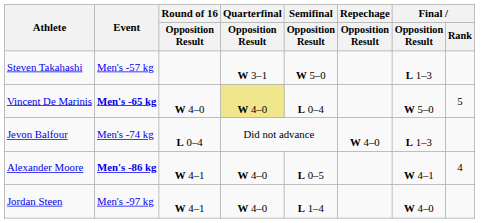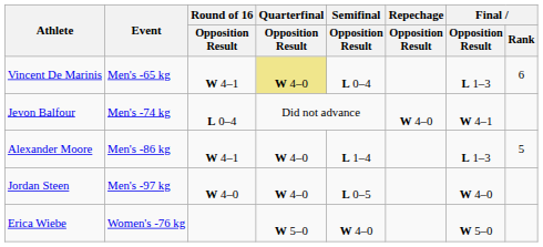 <table class="wikitable" style="font-size:90%;">
 <tr>
 <th rowspan=2>Athlete</th>
 <th rowspan=2>Event</th>
 <th>Round of 16</th>
 <th>Quarterfinal</th>
 <th>Semifinal</th>
 <th>Repechage</th>
 <th colspan=2>Final / </th>
 </tr>
 <tr style="font-size: 95%">
 <th>Opposition<br>Result</th>
 <th>Opposition<br>Result</th>
 <th>Opposition<br>Result</th>
 <th>Opposition<br>Result</th>
 <th>Opposition<br>Result</th>
 <th>Rank</th>
 </tr>
 <tr align=center>
-<td align=left><a href='#'>Steven Takahashi</a></td>
-<td align=left><a href='#'>Men's -57 kg</a></td>
-<td></td>
-<td><br><strong>W</strong> 3–1 <sup></sup></td>
-<td><br><strong>W</strong> 5–0 <sup></sup></td>
-<td></td>
-<td><br><strong>L</strong> 1–3 <sup></sup></td>
-<td></td>
-</tr>
-<tr align=center>
 <td align=left><a href='#'>Vincent De Marinis</a></td>
-<td align=left><strong><a href='#'>Men's -65 kg</a></strong></td>
-<td><br><strong>W</strong> 4–0 <sup></sup></td>
+<td align=left><a href='#'>Men's -65 kg</a></td>
+<td><br><strong>W</strong> 4–1 <sup></sup></td>
 <td style="background: khaki;"><br><strong>W</strong> 4–0 <sup></sup></td>
 <td><br><strong>L</strong> 0–4 <sup></sup></td>
 <td></td>
-<td><br><strong>W</strong> 5–0 <sup></sup></td>
-<td>5</td>
+<td><br><strong>L</strong> 1–3 <sup></sup></td>
+<td>6</td>
 </tr>
 <tr align=center>
 <td align=left><a href='#'>Jevon Balfour</a></td>
 <td align=left><a href='#'>Men's -74 kg</a></td>
 <td><br><strong>L</strong> 0–4 <sup></sup></td>
 <td colspan=2>Did not advance</td>
 <td><br><strong>W</strong> 4–0 <sup></sup></td>
-<td><br><strong>L</strong> 1–3 <sup></sup></td>
+<td><br><strong>W</strong> 4–1 <sup></sup></td>
 <td></td>
 </tr>
 <tr align=center>
 <td align=left><a href='#'>Alexander Moore</a></td>
-<td align=left><strong><a href='#'>Men's -86 kg</a></strong></td>
+<td align=left><a href='#'>Men's -86 kg</a></td>
 <td><br><strong>W</strong> 4–1 <sup></sup></td>
 <td><br><strong>W</strong> 4–0 <sup></sup></td>
-<td><br><strong>L</strong> 0–5 <sup></sup></td>
+<td><br><strong>L</strong> 1–4 <sup></sup></td>
 <td></td>
-<td><br><strong>W</strong> 4–1 <sup></sup></td>
-<td>4</td>
+<td><br><strong>L</strong> 1–3 <sup></sup></td>
+<td>5</td>
 </tr>
 <tr align=center>
 <td align=left><a href='#'>Jordan Steen</a></td>
 <td align=left><a href='#'>Men's -97 kg</a></td>
-<td><br><strong>W</strong> 4–1 <sup></sup></td>
 <td><br><strong>W</strong> 4–0 <sup></sup></td>
-<td><br><strong>L</strong> 1–4 <sup></sup></td>
+<td><br><strong>W</strong> 4–0 <sup></sup></td>
+<td><br><strong>L</strong> 0–5 <sup></sup></td>
 <td></td>
 <td><br><strong>W</strong> 4–0 <sup></sup></td>
 <td></td>
 </tr>
+<tr align=center>
+<td align=left><a href='#'>Erica Wiebe</a></td>
+<td align=left><a href='#'>Women's -76 kg</a></td>
+<td></td>
+<td><br><strong>W</strong> 5–0 <sup></sup></td>
+<td><br><strong>W</strong> 4–0 <sup></sup></td>
+<td></td>
+<td><br><strong>W</strong> 5–0 <sup></sup></td>
+<td></td>
+</tr>
 </table>
